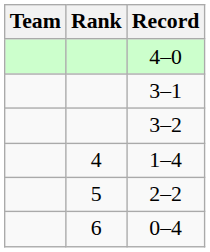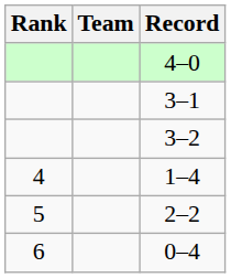 <table class=wikitable style="text-align:center;">
 <tr>
+<th>Rank</th>
 <th>Team</th>
-<th>Rank</th>
 <th>Record</th>
 </tr>
 <tr bgcolor=ccffcc>
+<td></td>
 <td align=left></td>
-<td></td>
 <td>4–0</td>
 </tr>
 <tr>
+<td></td>
 <td align=left></td>
-<td></td>
 <td>3–1</td>
 </tr>
 <tr>
+<td></td>
 <td align=left></td>
-<td></td>
 <td>3–2</td>
 </tr>
 <tr>
+<td>4</td>
 <td align=left></td>
-<td>4</td>
 <td>1–4</td>
 </tr>
 <tr>
+<td>5</td>
 <td align=left></td>
-<td>5</td>
 <td>2–2</td>
 </tr>
 <tr>
+<td>6</td>
 <td align=left></td>
-<td>6</td>
 <td>0–4</td>
 </tr>
 </table>
